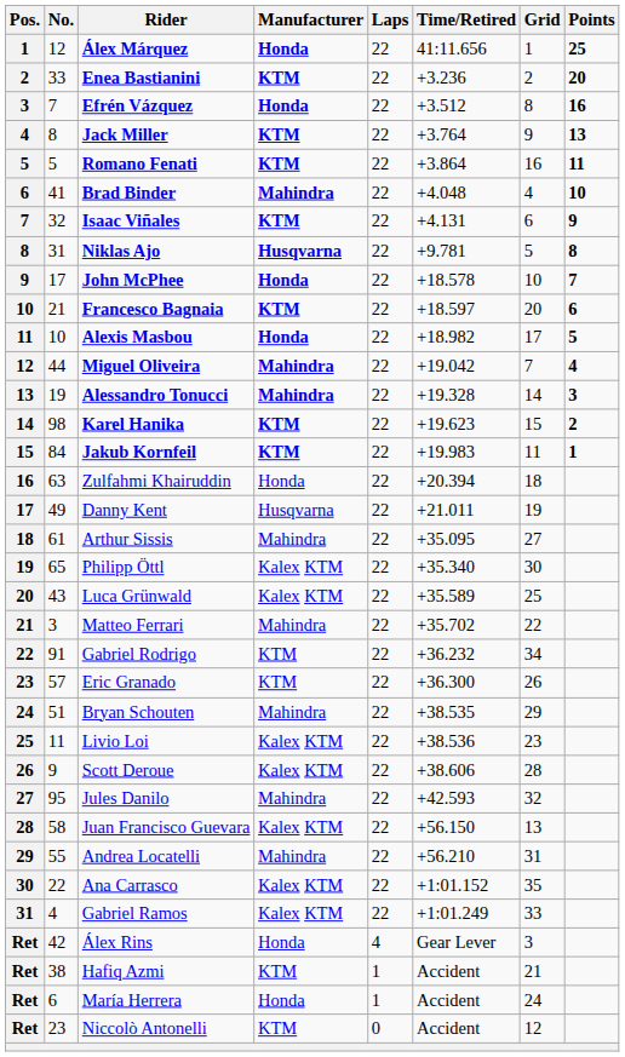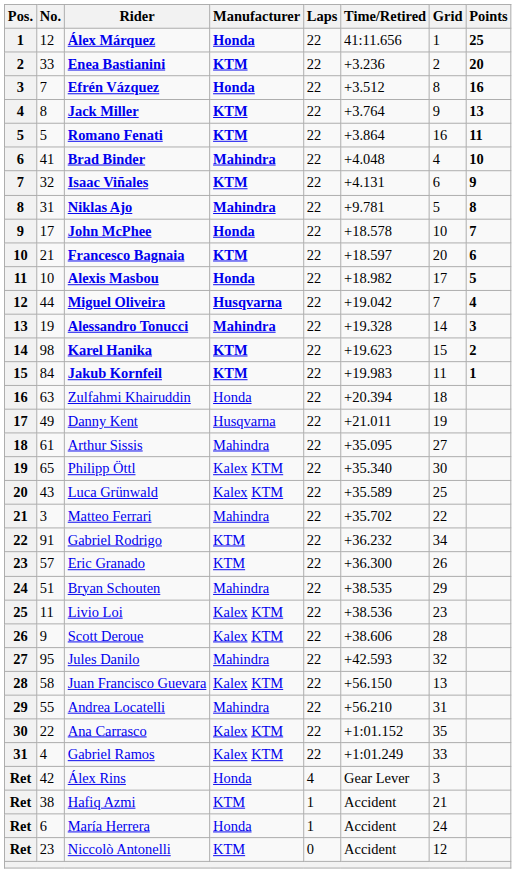 <table class="wikitable" style="font-size: 95%;">
 <tr>
 <th>Pos.</th>
 <th>No.</th>
 <th>Rider</th>
 <th>Manufacturer</th>
 <th>Laps</th>
 <th>Time/Retired</th>
 <th>Grid</th>
 <th>Points</th>
 </tr>
 <tr>
 <th>1</th>
 <td>12</td>
 <td> <strong><a href='#'>Álex Márquez</a></strong></td>
 <td><strong><a href='#'>Honda</a></strong></td>
 <td>22</td>
 <td>41:11.656</td>
 <td>1</td>
 <td><strong>25</strong></td>
 </tr>
 <tr>
 <th>2</th>
 <td>33</td>
 <td> <strong><a href='#'>Enea Bastianini</a></strong></td>
 <td><strong><a href='#'>KTM</a></strong></td>
 <td>22</td>
 <td>+3.236</td>
 <td>2</td>
 <td><strong>20</strong></td>
 </tr>
 <tr>
 <th>3</th>
 <td>7</td>
 <td> <strong><a href='#'>Efrén Vázquez</a></strong></td>
 <td><strong><a href='#'>Honda</a></strong></td>
 <td>22</td>
 <td>+3.512</td>
 <td>8</td>
 <td><strong>16</strong></td>
 </tr>
 <tr>
 <th>4</th>
 <td>8</td>
 <td> <strong><a href='#'>Jack Miller</a></strong></td>
 <td><strong><a href='#'>KTM</a></strong></td>
 <td>22</td>
 <td>+3.764</td>
 <td>9</td>
 <td><strong>13</strong></td>
 </tr>
 <tr>
 <th>5</th>
 <td>5</td>
 <td> <strong><a href='#'>Romano Fenati</a></strong></td>
 <td><strong><a href='#'>KTM</a></strong></td>
 <td>22</td>
 <td>+3.864</td>
 <td>16</td>
 <td><strong>11</strong></td>
 </tr>
 <tr>
 <th>6</th>
 <td>41</td>
 <td> <strong><a href='#'>Brad Binder</a></strong></td>
 <td><strong><a href='#'>Mahindra</a></strong></td>
 <td>22</td>
 <td>+4.048</td>
 <td>4</td>
 <td><strong>10</strong></td>
 </tr>
 <tr>
 <th>7</th>
 <td>32</td>
 <td> <strong><a href='#'>Isaac Viñales</a></strong></td>
 <td><strong><a href='#'>KTM</a></strong></td>
 <td>22</td>
 <td>+4.131</td>
 <td>6</td>
 <td><strong>9</strong></td>
 </tr>
 <tr>
 <th>8</th>
 <td>31</td>
 <td> <strong><a href='#'>Niklas Ajo</a></strong></td>
-<td><strong><a href='#'>Husqvarna</a></strong></td>
+<td><strong><a href='#'>Mahindra</a></strong></td>
 <td>22</td>
 <td>+9.781</td>
 <td>5</td>
 <td><strong>8</strong></td>
 </tr>
 <tr>
 <th>9</th>
 <td>17</td>
 <td> <strong><a href='#'>John McPhee</a></strong></td>
 <td><strong><a href='#'>Honda</a></strong></td>
 <td>22</td>
 <td>+18.578</td>
 <td>10</td>
 <td><strong>7</strong></td>
 </tr>
 <tr>
 <th>10</th>
 <td>21</td>
 <td> <strong><a href='#'>Francesco Bagnaia</a></strong></td>
 <td><strong><a href='#'>KTM</a></strong></td>
 <td>22</td>
 <td>+18.597</td>
 <td>20</td>
 <td><strong>6</strong></td>
 </tr>
 <tr>
 <th>11</th>
 <td>10</td>
 <td> <strong><a href='#'>Alexis Masbou</a></strong></td>
 <td><strong><a href='#'>Honda</a></strong></td>
 <td>22</td>
 <td>+18.982</td>
 <td>17</td>
 <td><strong>5</strong></td>
 </tr>
 <tr>
 <th>12</th>
 <td>44</td>
 <td> <strong><a href='#'>Miguel Oliveira</a></strong></td>
-<td><strong><a href='#'>Mahindra</a></strong></td>
+<td><strong><a href='#'>Husqvarna</a></strong></td>
 <td>22</td>
 <td>+19.042</td>
 <td>7</td>
 <td><strong>4</strong></td>
 </tr>
 <tr>
 <th>13</th>
 <td>19</td>
 <td> <strong><a href='#'>Alessandro Tonucci</a></strong></td>
 <td><strong><a href='#'>Mahindra</a></strong></td>
 <td>22</td>
 <td>+19.328</td>
 <td>14</td>
 <td><strong>3</strong></td>
 </tr>
 <tr>
 <th>14</th>
 <td>98</td>
 <td> <strong><a href='#'>Karel Hanika</a></strong></td>
 <td><strong><a href='#'>KTM</a></strong></td>
 <td>22</td>
 <td>+19.623</td>
 <td>15</td>
 <td><strong>2</strong></td>
 </tr>
 <tr>
 <th>15</th>
 <td>84</td>
 <td> <strong><a href='#'>Jakub Kornfeil</a></strong></td>
 <td><strong><a href='#'>KTM</a></strong></td>
 <td>22</td>
 <td>+19.983</td>
 <td>11</td>
 <td><strong>1</strong></td>
 </tr>
 <tr>
 <th>16</th>
 <td>63</td>
 <td> <a href='#'>Zulfahmi Khairuddin</a></td>
 <td><a href='#'>Honda</a></td>
 <td>22</td>
 <td>+20.394</td>
 <td>18</td>
 <td></td>
 </tr>
 <tr>
 <th>17</th>
 <td>49</td>
 <td> <a href='#'>Danny Kent</a></td>
 <td><a href='#'>Husqvarna</a></td>
 <td>22</td>
 <td>+21.011</td>
 <td>19</td>
 <td></td>
 </tr>
 <tr>
 <th>18</th>
 <td>61</td>
 <td> <a href='#'>Arthur Sissis</a></td>
 <td><a href='#'>Mahindra</a></td>
 <td>22</td>
 <td>+35.095</td>
 <td>27</td>
 <td></td>
 </tr>
 <tr>
 <th>19</th>
 <td>65</td>
 <td> <a href='#'>Philipp Öttl</a></td>
 <td><a href='#'>Kalex</a> <a href='#'>KTM</a></td>
 <td>22</td>
 <td>+35.340</td>
 <td>30</td>
 <td></td>
 </tr>
 <tr>
 <th>20</th>
 <td>43</td>
 <td> <a href='#'>Luca Grünwald</a></td>
 <td><a href='#'>Kalex</a> <a href='#'>KTM</a></td>
 <td>22</td>
 <td>+35.589</td>
 <td>25</td>
 <td></td>
 </tr>
 <tr>
 <th>21</th>
 <td>3</td>
 <td> <a href='#'>Matteo Ferrari</a></td>
 <td><a href='#'>Mahindra</a></td>
 <td>22</td>
 <td>+35.702</td>
 <td>22</td>
 <td></td>
 </tr>
 <tr>
 <th>22</th>
 <td>91</td>
 <td> <a href='#'>Gabriel Rodrigo</a></td>
 <td><a href='#'>KTM</a></td>
 <td>22</td>
 <td>+36.232</td>
 <td>34</td>
 <td></td>
 </tr>
 <tr>
 <th>23</th>
 <td>57</td>
 <td> <a href='#'>Eric Granado</a></td>
 <td><a href='#'>KTM</a></td>
 <td>22</td>
 <td>+36.300</td>
 <td>26</td>
 <td></td>
 </tr>
 <tr>
 <th>24</th>
 <td>51</td>
 <td> <a href='#'>Bryan Schouten</a></td>
 <td><a href='#'>Mahindra</a></td>
 <td>22</td>
 <td>+38.535</td>
 <td>29</td>
 <td></td>
 </tr>
 <tr>
 <th>25</th>
 <td>11</td>
 <td> <a href='#'>Livio Loi</a></td>
 <td><a href='#'>Kalex</a> <a href='#'>KTM</a></td>
 <td>22</td>
 <td>+38.536</td>
 <td>23</td>
 <td></td>
 </tr>
 <tr>
 <th>26</th>
 <td>9</td>
 <td> <a href='#'>Scott Deroue</a></td>
 <td><a href='#'>Kalex</a> <a href='#'>KTM</a></td>
 <td>22</td>
 <td>+38.606</td>
 <td>28</td>
 <td></td>
 </tr>
 <tr>
 <th>27</th>
 <td>95</td>
 <td> <a href='#'>Jules Danilo</a></td>
 <td><a href='#'>Mahindra</a></td>
 <td>22</td>
 <td>+42.593</td>
 <td>32</td>
 <td></td>
 </tr>
 <tr>
 <th>28</th>
 <td>58</td>
 <td> <a href='#'>Juan Francisco Guevara</a></td>
 <td><a href='#'>Kalex</a> <a href='#'>KTM</a></td>
 <td>22</td>
 <td>+56.150</td>
 <td>13</td>
 <td></td>
 </tr>
 <tr>
 <th>29</th>
 <td>55</td>
 <td> <a href='#'>Andrea Locatelli</a></td>
 <td><a href='#'>Mahindra</a></td>
 <td>22</td>
 <td>+56.210</td>
 <td>31</td>
 <td></td>
 </tr>
 <tr>
 <th>30</th>
 <td>22</td>
 <td> <a href='#'>Ana Carrasco</a></td>
 <td><a href='#'>Kalex</a> <a href='#'>KTM</a></td>
 <td>22</td>
 <td>+1:01.152</td>
 <td>35</td>
 <td></td>
 </tr>
 <tr>
 <th>31</th>
 <td>4</td>
 <td> <a href='#'>Gabriel Ramos</a></td>
 <td><a href='#'>Kalex</a> <a href='#'>KTM</a></td>
 <td>22</td>
 <td>+1:01.249</td>
 <td>33</td>
 <td></td>
 </tr>
 <tr>
 <th>Ret</th>
 <td>42</td>
 <td> <a href='#'>Álex Rins</a></td>
 <td><a href='#'>Honda</a></td>
 <td>4</td>
 <td>Gear Lever</td>
 <td>3</td>
 <td></td>
 </tr>
 <tr>
 <th>Ret</th>
 <td>38</td>
 <td> <a href='#'>Hafiq Azmi</a></td>
 <td><a href='#'>KTM</a></td>
 <td>1</td>
 <td>Accident</td>
 <td>21</td>
 <td></td>
 </tr>
 <tr>
 <th>Ret</th>
 <td>6</td>
 <td> <a href='#'>María Herrera</a></td>
 <td><a href='#'>Honda</a></td>
 <td>1</td>
 <td>Accident</td>
 <td>24</td>
 <td></td>
 </tr>
 <tr>
 <th>Ret</th>
 <td>23</td>
 <td> <a href='#'>Niccolò Antonelli</a></td>
 <td><a href='#'>KTM</a></td>
 <td>0</td>
 <td>Accident</td>
 <td>12</td>
 <td></td>
 </tr>
 <tr>
 <th colspan=8></th>
 </tr>
 </table>
